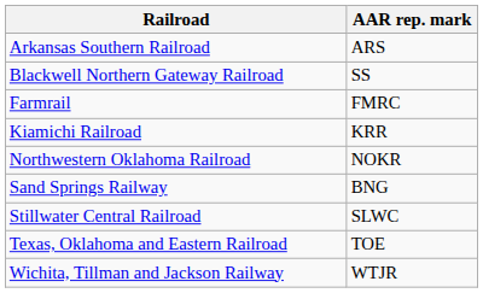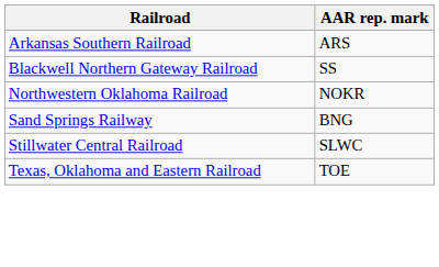 <table class="wikitable" border="1">
 <tr>
 <th width="300px">Railroad</th>
 <th width="110px">AAR rep. mark</th>
 </tr>
 <tr>
 <td width="300px"><a href='#'>Arkansas Southern Railroad</a></td>
 <td width="110px">ARS</td>
 </tr>
 <tr>
 <td width="300px"><a href='#'>Blackwell Northern Gateway Railroad</a></td>
 <td width="110px">SS</td>
-</tr>
-<tr>
-<td width="300px"><a href='#'>Farmrail</a></td>
-<td width="110px">FMRC</td>
-</tr>
-<tr>
-<td width="300px"><a href='#'>Kiamichi Railroad</a></td>
-<td width="110px">KRR</td>
 </tr>
 <tr>
 <td width="300px"><a href='#'>Northwestern Oklahoma Railroad</a></td>
 <td width="110px">NOKR</td>
 </tr>
 <tr>
 <td width="300px"><a href='#'>Sand Springs Railway</a></td>
 <td width="110px">BNG</td>
 </tr>
 <tr>
 <td width="300px"><a href='#'>Stillwater Central Railroad</a></td>
 <td width="110px">SLWC</td>
 </tr>
 <tr>
 <td width="300px"><a href='#'>Texas, Oklahoma and Eastern Railroad</a></td>
 <td width="110px">TOE</td>
 </tr>
-<tr>
-<td width="300px"><a href='#'>Wichita, Tillman and Jackson Railway</a></td>
-<td width="110px">WTJR</td>
-</tr>
 </table>
